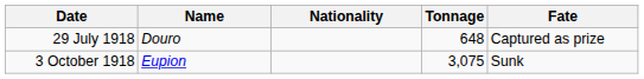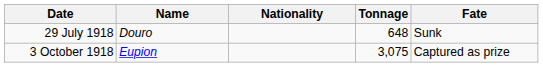 <table class="wikitable sortable">
 <tr>
 <th width="140px">Date</th>
 <th width="140px">Name</th>
 <th width="160px">Nationality</th>
 <th width="25px">Tonnage</th>
 <th width="160px">Fate</th>
 </tr>
 <tr>
 <td align="right">29 July 1918</td>
 <td align="left"><em>Douro</em></td>
 <td align="left"></td>
 <td align="right">648</td>
-<td align="left">Captured as prize</td>
+<td align="left">Sunk</td>
 </tr>
 <tr>
 <td align="right">3 October 1918</td>
 <td align="left"><a href='#'><em>Eupion</em></a></td>
 <td align="left"></td>
 <td align="right">3,075</td>
-<td align="left">Sunk</td>
+<td align="left">Captured as prize</td>
 </tr>
 </table>
